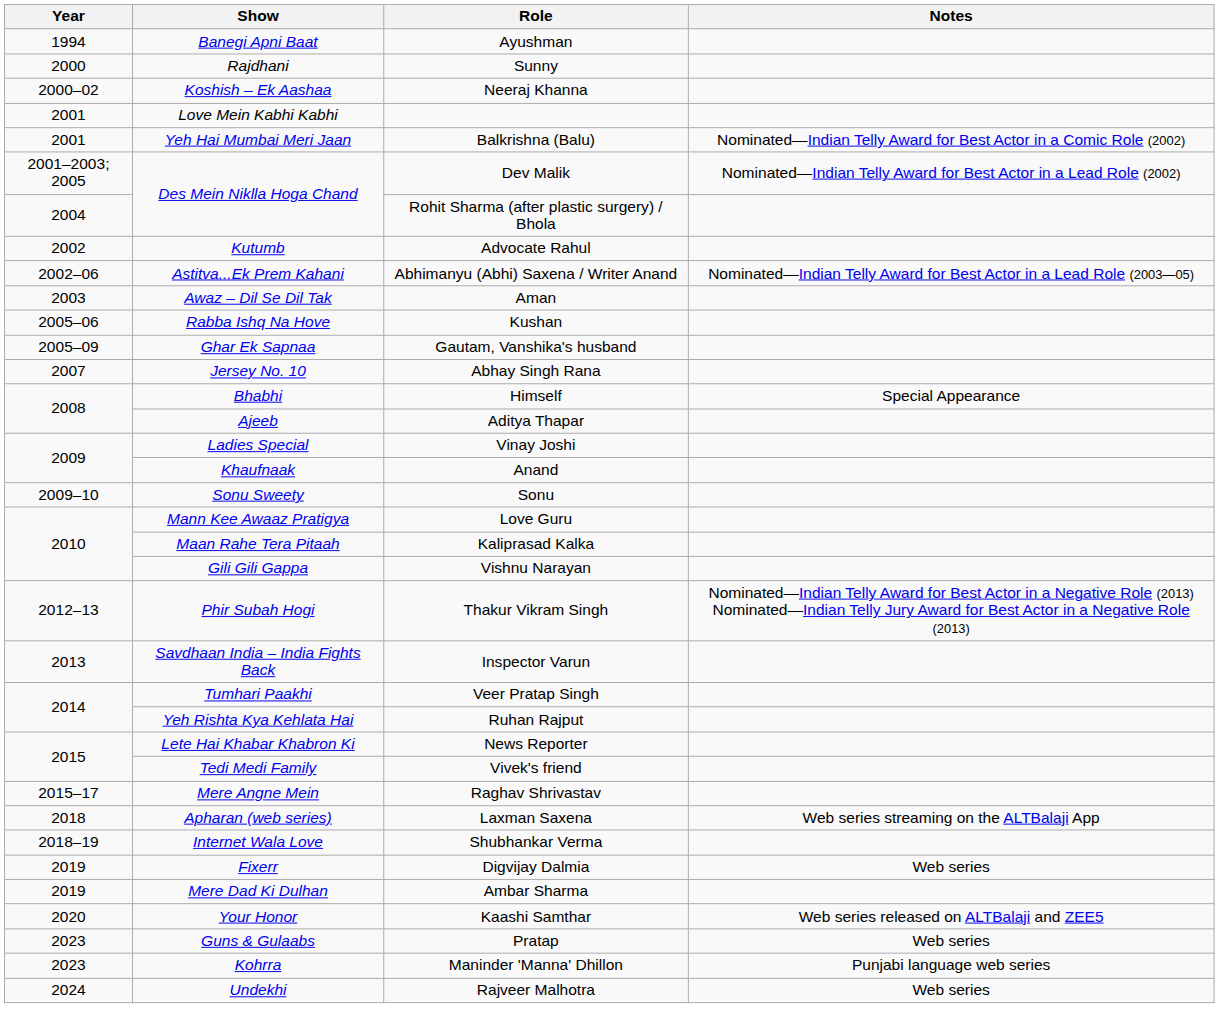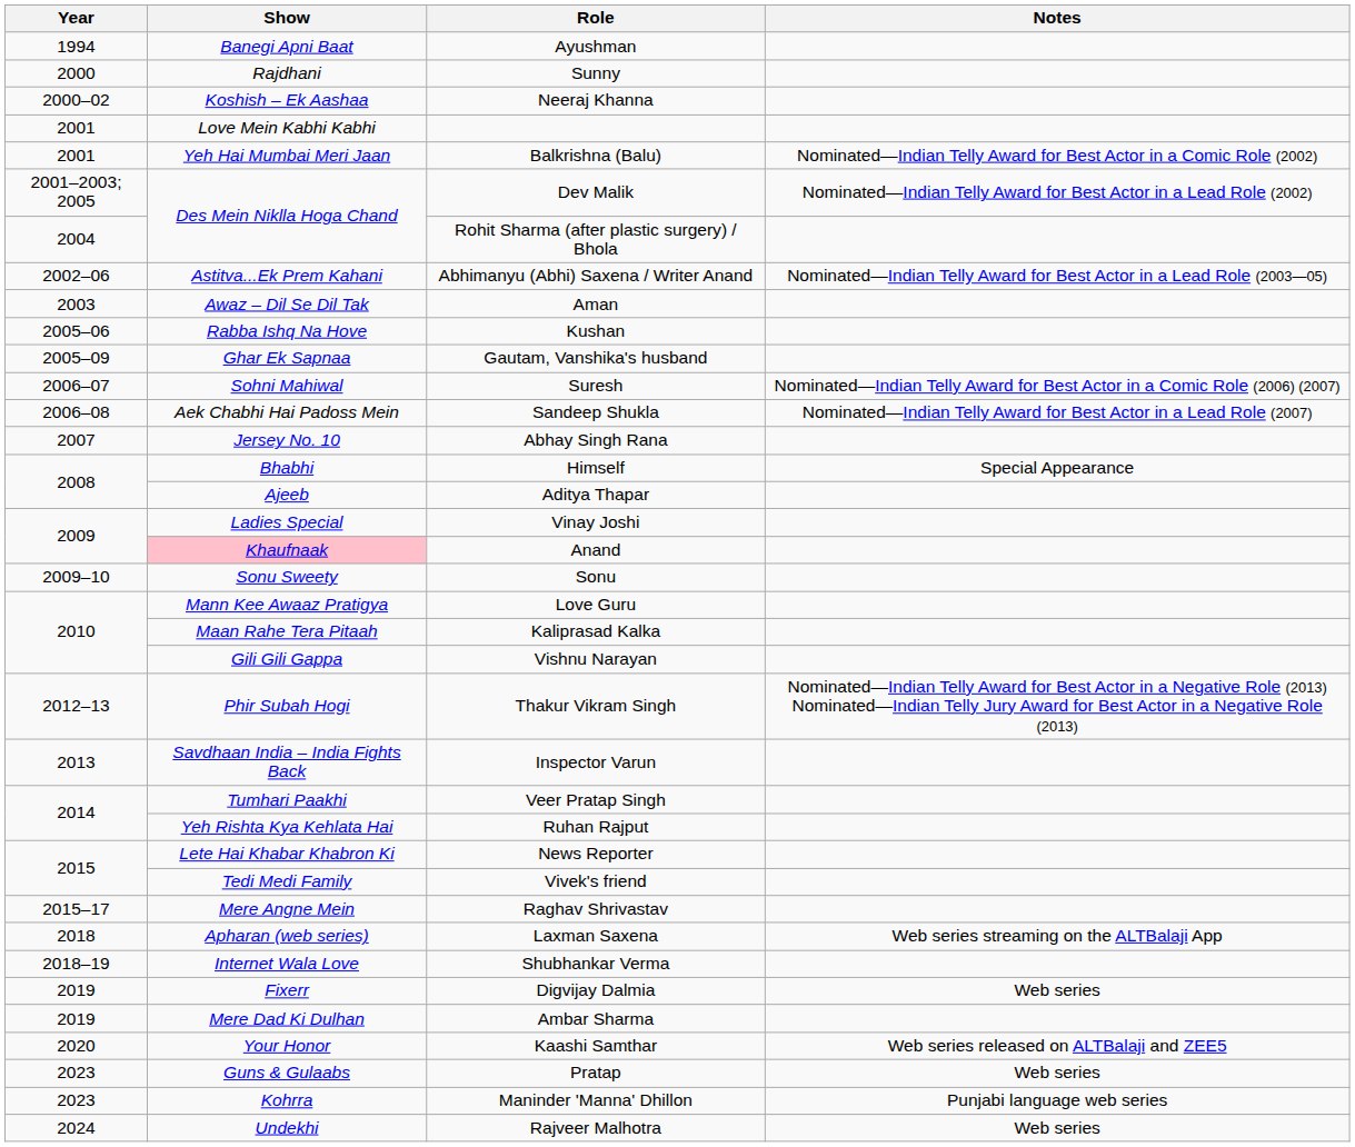 <table class="sortable wikitable" style="text-align:center;">
 <tr>
 <th scope="column">Year</th>
 <th scope="col">Show</th>
 <th scope="col">Role</th>
 <th class="unsortable">Notes</th>
 </tr>
 <tr>
 <td>1994</td>
 <td><em><a href='#'>Banegi Apni Baat</a></em></td>
 <td>Ayushman</td>
 <td></td>
 </tr>
 <tr>
 <td>2000</td>
 <td><em>Rajdhani</em></td>
 <td>Sunny</td>
 <td></td>
 </tr>
 <tr>
 <td>2000–02</td>
 <td><em><a href='#'>Koshish – Ek Aashaa</a></em></td>
 <td>Neeraj Khanna</td>
 <td></td>
 </tr>
 <tr>
 <td>2001</td>
 <td><em>Love Mein Kabhi Kabhi</em></td>
 <td></td>
 <td></td>
 </tr>
 <tr>
 <td>2001</td>
 <td><em><a href='#'>Yeh Hai Mumbai Meri Jaan</a></em></td>
 <td>Balkrishna (Balu)</td>
 <td>Nominated—<a href='#'>Indian Telly Award for Best Actor in a Comic Role</a> <small>(2002)</small></td>
 </tr>
 <tr>
 <td>2001–2003; 2005</td>
 <td rowspan = "2"><em><a href='#'>Des Mein Niklla Hoga Chand</a></em></td>
 <td>Dev Malik</td>
 <td>Nominated—<a href='#'>Indian Telly Award for Best Actor in a Lead Role</a> <small>(2002)</small></td>
 </tr>
 <tr>
 <td>2004</td>
 <td>Rohit Sharma (after plastic surgery) / Bhola</td>
 <td></td>
 </tr>
 <tr>
-<td>2002</td>
-<td><em><a href='#'>Kutumb</a></em></td>
-<td>Advocate Rahul</td>
-<td></td>
-</tr>
-<tr>
 <td>2002–06</td>
 <td><em><a href='#'>Astitva...Ek Prem Kahani</a></em></td>
 <td>Abhimanyu (Abhi) Saxena  / Writer Anand</td>
 <td>Nominated—<a href='#'>Indian Telly Award for Best Actor in a Lead Role</a> <small>(2003—05)</small></td>
 </tr>
 <tr>
 <td>2003</td>
 <td><em><a href='#'>Awaz – Dil Se Dil Tak</a></em></td>
 <td>Aman</td>
 <td></td>
 </tr>
 <tr>
 <td>2005–06</td>
 <td><em><a href='#'>Rabba Ishq Na Hove</a></em></td>
 <td>Kushan</td>
 <td></td>
 </tr>
 <tr>
 <td>2005–09</td>
 <td><em><a href='#'>Ghar Ek Sapnaa</a></em></td>
 <td>Gautam, Vanshika's husband</td>
 <td></td>
+</tr>
+<tr>
+<td>2006–07</td>
+<td><em><a href='#'>Sohni Mahiwal</a></em></td>
+<td>Suresh</td>
+<td>Nominated—<a href='#'>Indian Telly Award for Best Actor in a Comic Role</a> <small>(2006) (2007)</small></td>
+</tr>
+<tr>
+<td>2006–08</td>
+<td><em>Aek Chabhi Hai Padoss Mein</em></td>
+<td>Sandeep Shukla</td>
+<td>Nominated—<a href='#'>Indian Telly Award for Best Actor in a Lead Role</a> <small>(2007)</small></td>
 </tr>
 <tr>
 <td>2007</td>
 <td><em><a href='#'>Jersey No. 10</a></em></td>
 <td>Abhay Singh Rana</td>
 <td></td>
 </tr>
 <tr>
 <td rowspan="2">2008</td>
 <td><em><a href='#'>Bhabhi</a></em></td>
 <td>Himself</td>
 <td>Special Appearance</td>
 </tr>
 <tr>
 <td><em><a href='#'>Ajeeb</a></em></td>
 <td>Aditya Thapar</td>
 <td></td>
 </tr>
 <tr>
 <td rowspan="2">2009</td>
 <td><em><a href='#'>Ladies Special</a></em></td>
 <td>Vinay Joshi</td>
 <td></td>
 </tr>
 <tr>
-<td><em><a href='#'>Khaufnaak</a></em></td>
+<td style="background: pink;"><em><a href='#'>Khaufnaak</a></em></td>
 <td>Anand</td>
 <td></td>
 </tr>
 <tr>
 <td>2009–10</td>
 <td><em><a href='#'>Sonu Sweety</a></em></td>
 <td>Sonu</td>
 <td></td>
 </tr>
 <tr>
 <td rowspan="3">2010</td>
 <td><em><a href='#'>Mann Kee Awaaz Pratigya</a></em></td>
 <td>Love Guru</td>
 <td></td>
 </tr>
 <tr>
 <td><em><a href='#'>Maan Rahe Tera Pitaah</a></em></td>
 <td>Kaliprasad Kalka</td>
 <td></td>
 </tr>
 <tr>
 <td><em><a href='#'>Gili Gili Gappa</a></em></td>
 <td>Vishnu Narayan</td>
 <td></td>
 </tr>
 <tr>
 <td>2012–13</td>
 <td><em><a href='#'>Phir Subah Hogi</a></em></td>
 <td>Thakur Vikram Singh</td>
 <td>Nominated—<a href='#'>Indian Telly Award for Best Actor in a Negative Role</a> <small>(2013)</small><br>Nominated—<a href='#'>Indian Telly Jury Award for Best Actor in a Negative Role</a> <small>(2013)</small></td>
 </tr>
 <tr>
 <td>2013</td>
 <td><em><a href='#'>Savdhaan India – India Fights Back</a></em></td>
 <td>Inspector Varun</td>
 <td 384 Episode></td>
 </tr>
 <tr>
 <td rowspan="2">2014</td>
 <td><em><a href='#'>Tumhari Paakhi</a></em></td>
 <td>Veer Pratap Singh</td>
 <td></td>
 </tr>
 <tr>
 <td><em><a href='#'>Yeh Rishta Kya Kehlata Hai</a></em></td>
 <td>Ruhan Rajput</td>
 <td></td>
 </tr>
 <tr>
 <td rowspan="2">2015</td>
 <td><em><a href='#'>Lete Hai Khabar Khabron Ki</a></em></td>
 <td>News Reporter</td>
 <td></td>
 </tr>
 <tr>
 <td><em><a href='#'>Tedi Medi Family</a></em></td>
 <td>Vivek's friend</td>
 <td></td>
 </tr>
 <tr>
 <td>2015–17</td>
 <td><em><a href='#'>Mere Angne Mein</a></em></td>
 <td>Raghav Shrivastav</td>
 <td></td>
 </tr>
 <tr>
 <td>2018</td>
 <td><em><a href='#'>Apharan (web series)</a></em></td>
 <td>Laxman Saxena</td>
 <td>Web series streaming on the <a href='#'>ALTBalaji</a> App</td>
 </tr>
 <tr>
 <td>2018–19</td>
 <td><em><a href='#'>Internet Wala Love</a></em></td>
 <td>Shubhankar Verma</td>
 <td></td>
 </tr>
 <tr>
 <td>2019</td>
 <td><em><a href='#'>Fixerr</a></em></td>
 <td>Digvijay Dalmia</td>
 <td>Web series</td>
 </tr>
 <tr>
 <td>2019</td>
 <td><em><a href='#'>Mere Dad Ki Dulhan</a></em></td>
 <td>Ambar Sharma</td>
 <td></td>
 </tr>
 <tr>
 <td>2020</td>
 <td><em><a href='#'>Your Honor</a></em></td>
 <td>Kaashi Samthar</td>
 <td>Web series released on <a href='#'>ALTBalaji</a> and <a href='#'>ZEE5</a></td>
 </tr>
 <tr>
 <td>2023</td>
 <td><em><a href='#'>Guns & Gulaabs</a></em></td>
 <td>Pratap</td>
 <td>Web series</td>
 </tr>
 <tr>
 <td>2023</td>
 <td><em><a href='#'>Kohrra</a></em></td>
 <td>Maninder 'Manna' Dhillon</td>
 <td>Punjabi language web series</td>
 </tr>
 <tr>
 <td>2024</td>
 <td><em><a href='#'>Undekhi</a></em></td>
 <td>Rajveer Malhotra</td>
 <td>Web series</td>
 </tr>
 </table>
